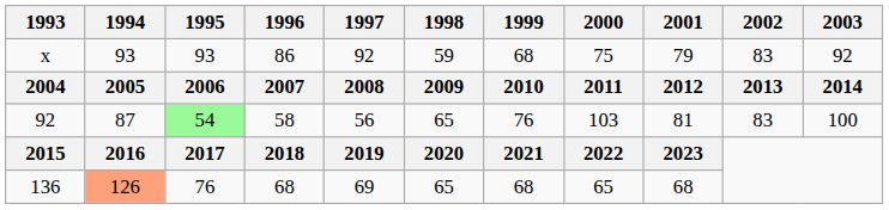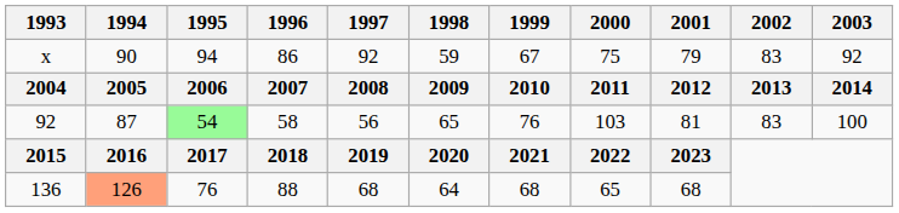 <table class="wikitable" style="text-align:center; font-size:90%; width:50%;">
 <tr>
 <th>1993</th>
 <th>1994</th>
 <th>1995</th>
 <th>1996</th>
 <th>1997</th>
 <th>1998</th>
 <th>1999</th>
 <th>2000</th>
 <th>2001</th>
 <th>2002</th>
 <th>2003</th>
 </tr>
 <tr>
 <td>x</td>
-<td>93</td>
-<td>93</td>
+<td>90</td>
+<td>94</td>
 <td>86</td>
 <td>92</td>
 <td>59</td>
-<td>68</td>
+<td>67</td>
 <td>75</td>
 <td>79</td>
 <td>83</td>
 <td>92</td>
 </tr>
 <tr>
 <th>2004</th>
 <th>2005</th>
 <th>2006</th>
 <th>2007</th>
 <th>2008</th>
 <th>2009</th>
 <th>2010</th>
 <th>2011</th>
 <th>2012</th>
 <th>2013</th>
 <th>2014</th>
 </tr>
 <tr>
 <td>92</td>
 <td>87</td>
 <td style="background:#98fb98;">54</td>
 <td>58</td>
 <td>56</td>
 <td>65</td>
 <td>76</td>
 <td>103</td>
 <td>81</td>
 <td>83</td>
 <td>100</td>
 </tr>
 <tr>
 <th>2015</th>
 <th>2016</th>
 <th>2017</th>
 <th>2018</th>
 <th>2019</th>
 <th>2020</th>
 <th>2021</th>
 <th>2022</th>
 <th>2023</th>
 </tr>
 <tr>
 <td>136</td>
 <td style="background:#ffa07a;">126</td>
 <td>76</td>
+<td>88</td>
 <td>68</td>
-<td>69</td>
-<td>65</td>
+<td>64</td>
 <td>68</td>
 <td>65</td>
 <td>68</td>
 </tr>
 </table>
